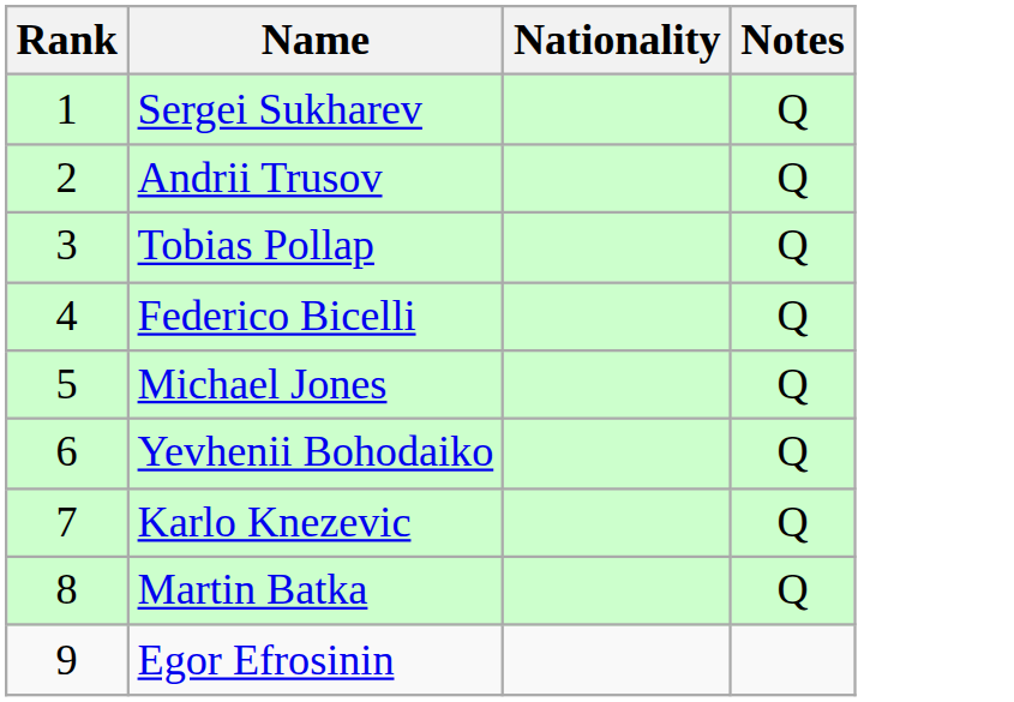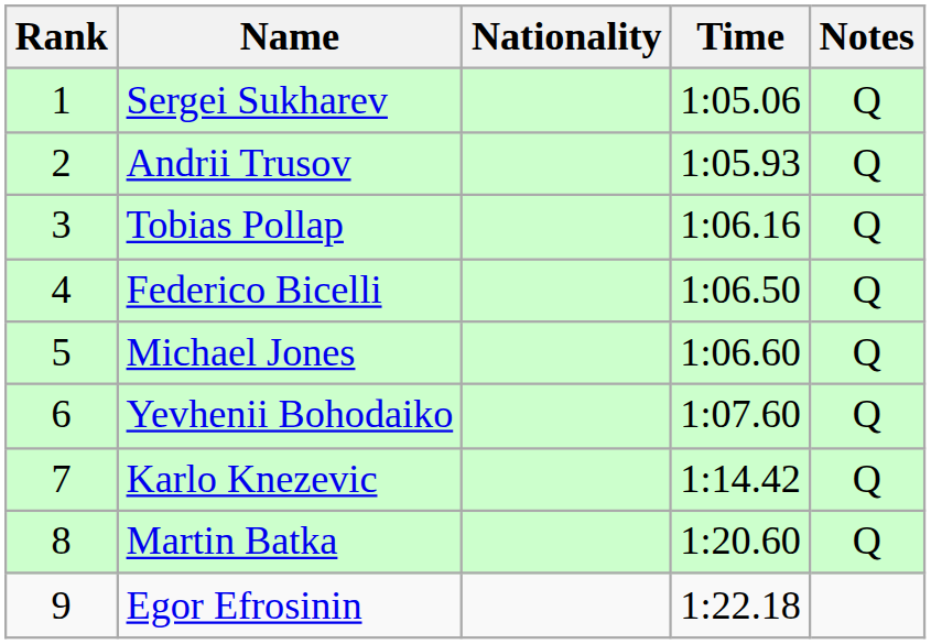 <table class="wikitable sortable" style="text-align:center">
 <tr>
 <th>Rank</th>
 <th>Name</th>
 <th>Nationality</th>
+<th>Time</th>
 <th>Notes</th>
 </tr>
 <tr bgcolor=ccffcc>
 <td>1</td>
 <td align=left><a href='#'>Sergei Sukharev</a></td>
 <td align=left></td>
+<td>1:05.06</td>
 <td>Q</td>
 </tr>
 <tr bgcolor=ccffcc>
 <td>2</td>
 <td align=left><a href='#'>Andrii Trusov</a></td>
 <td align=left></td>
+<td>1:05.93</td>
 <td>Q</td>
 </tr>
 <tr bgcolor=ccffcc>
 <td>3</td>
 <td align=left><a href='#'>Tobias Pollap</a></td>
 <td align=left></td>
+<td>1:06.16</td>
 <td>Q</td>
 </tr>
 <tr bgcolor=ccffcc>
 <td>4</td>
 <td align=left><a href='#'>Federico Bicelli</a></td>
 <td align=left></td>
+<td>1:06.50</td>
 <td>Q</td>
 </tr>
 <tr bgcolor=ccffcc>
 <td>5</td>
 <td align=left><a href='#'>Michael Jones</a></td>
 <td align=left></td>
+<td>1:06.60</td>
 <td>Q</td>
 </tr>
 <tr bgcolor=ccffcc>
 <td>6</td>
 <td align=left><a href='#'>Yevhenii Bohodaiko</a></td>
 <td align=left></td>
+<td>1:07.60</td>
 <td>Q</td>
 </tr>
 <tr bgcolor=ccffcc>
 <td>7</td>
 <td align=left><a href='#'>Karlo Knezevic</a></td>
 <td align=left></td>
+<td>1:14.42</td>
 <td>Q</td>
 </tr>
 <tr bgcolor=ccffcc>
 <td>8</td>
 <td align=left><a href='#'>Martin Batka</a></td>
 <td align=left></td>
+<td>1:20.60</td>
 <td>Q</td>
 </tr>
 <tr>
 <td>9</td>
 <td align=left><a href='#'>Egor Efrosinin</a></td>
 <td align=left></td>
+<td>1:22.18</td>
 <td></td>
 </tr>
 </table>
